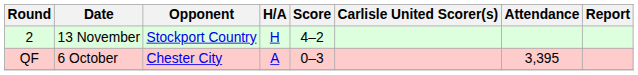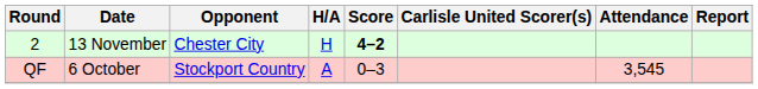 <table class="wikitable" style="text-align:center">
 <tr>
 <th>Round</th>
 <th>Date</th>
 <th>Opponent</th>
 <th>H/A</th>
 <th>Score</th>
 <th>Carlisle United Scorer(s)</th>
 <th>Attendance</th>
 <th>Report</th>
 </tr>
 <tr bgcolor=#ddffdd>
 <td>2</td>
 <td align=left>13 November</td>
-<td align=left><a href='#'>Stockport Country</a></td>
+<td align=left><a href='#'>Chester City</a></td>
 <td><a href='#'>H</a></td>
-<td>4–2</td>
+<td><strong>4–2</strong></td>
 <td align=left></td>
 <td></td>
 <td></td>
 </tr>
 <tr bgcolor=#FFCCCC>
 <td>QF</td>
 <td align=left>6 October</td>
-<td align=left><a href='#'>Chester City</a></td>
+<td align=left><a href='#'>Stockport Country</a></td>
 <td><a href='#'>A</a></td>
 <td>0–3</td>
 <td align=left></td>
-<td>3,395</td>
+<td>3,545</td>
 <td></td>
 </tr>
 <tr>
 </tr>
 </table>
